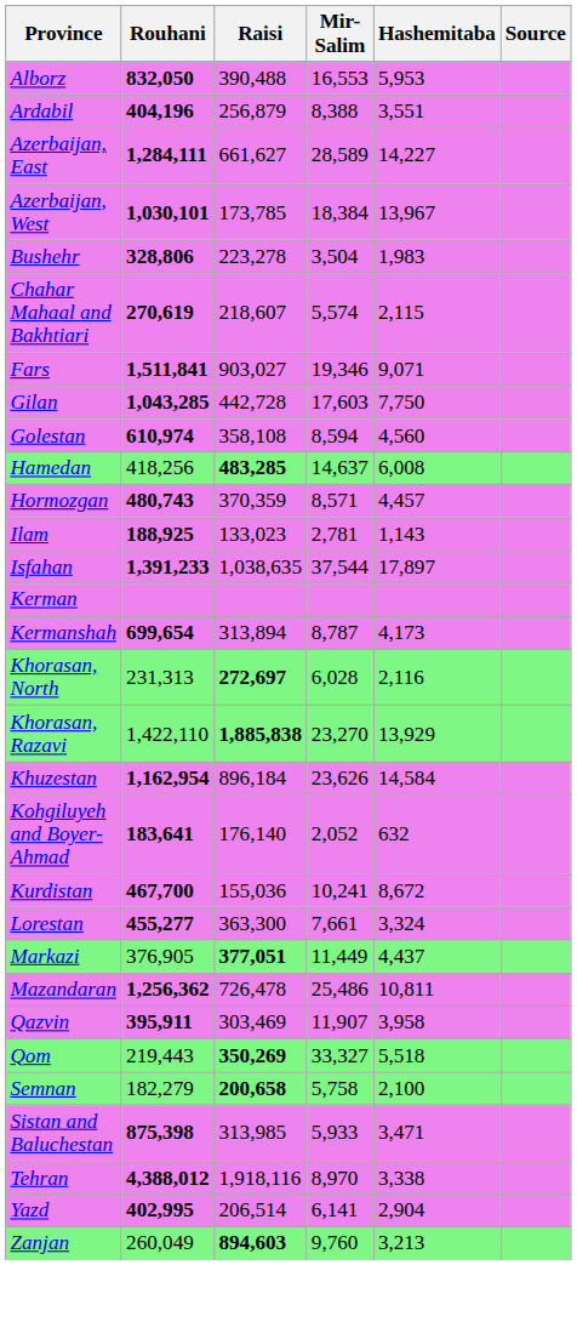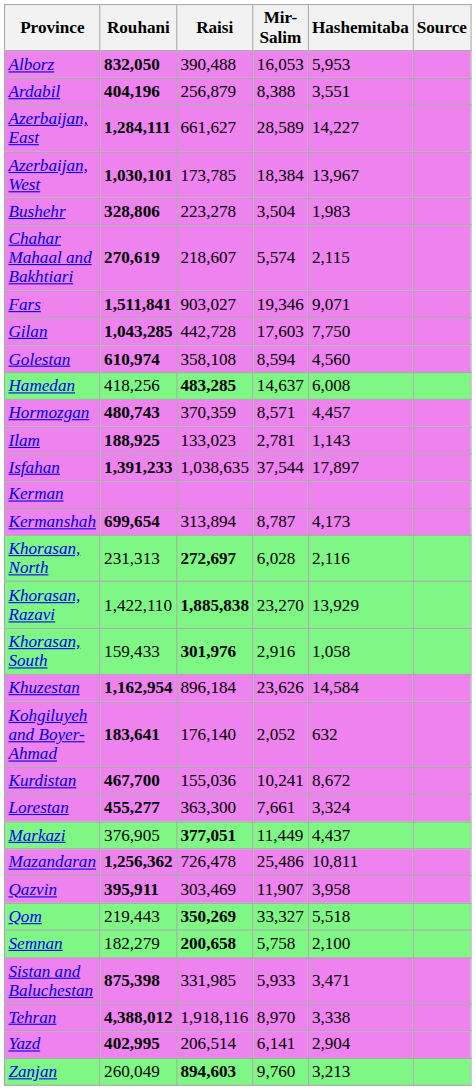 <table style="width:70%;" class="wikitable sortable collapsible collapsed">
 <tr>
 <th>Province</th>
 <th>Rouhani</th>
 <th>Raisi</th>
 <th>Mir-Salim</th>
 <th>Hashemitaba</th>
 <th class="unsortable">Source</th>
 </tr>
 <tr style="background:violet;">
 <td><em><a href='#'>Alborz</a> </em></td>
 <td><strong>832,050</strong></td>
 <td>390,488</td>
-<td>16,553</td>
+<td>16,053</td>
 <td>5,953</td>
 <td></td>
 </tr>
 <tr style="background:violet;">
 <td><em><a href='#'>Ardabil</a> </em></td>
 <td><strong>404,196</strong></td>
 <td>256,879</td>
 <td>8,388</td>
 <td>3,551</td>
 <td></td>
 </tr>
 <tr style="background:violet;">
 <td><em><a href='#'>Azerbaijan, East</a> </em></td>
 <td><strong>1,284,111</strong></td>
 <td>661,627</td>
 <td>28,589</td>
 <td>14,227</td>
 <td> </td>
 </tr>
 <tr style="background:violet;">
 <td><em><a href='#'>Azerbaijan, West</a> </em></td>
 <td><strong>1,030,101</strong></td>
 <td>173,785</td>
 <td>18,384</td>
 <td>13,967</td>
 <td></td>
 </tr>
 <tr style="background:violet;">
 <td><em><a href='#'>Bushehr</a></em></td>
 <td><strong>328,806</strong></td>
 <td>223,278</td>
 <td>3,504</td>
 <td>1,983</td>
 <td></td>
 </tr>
 <tr style="background:violet;">
 <td><em><a href='#'>Chahar Mahaal and Bakhtiari</a> </em></td>
 <td><strong>270,619</strong></td>
 <td>218,607</td>
 <td>5,574</td>
 <td>2,115</td>
 <td></td>
 </tr>
 <tr style="background:violet;">
 <td><em><a href='#'>Fars</a> </em></td>
 <td><strong>1,511,841</strong></td>
 <td>903,027</td>
 <td>19,346</td>
 <td>9,071</td>
 <td></td>
 </tr>
 <tr style="background:violet;">
 <td><em><a href='#'>Gilan</a> </em></td>
 <td><strong>1,043,285</strong></td>
 <td>442,728</td>
 <td>17,603</td>
 <td>7,750</td>
 <td></td>
 </tr>
 <tr style="background:violet;">
 <td><em><a href='#'>Golestan</a> </em></td>
 <td><strong>610,974</strong></td>
 <td>358,108</td>
 <td>8,594</td>
 <td>4,560</td>
 <td></td>
 </tr>
 <tr style="background:#7EF784;">
 <td><em><a href='#'>Hamedan</a> </em></td>
 <td>418,256</td>
 <td><strong>483,285</strong></td>
 <td>14,637</td>
 <td>6,008</td>
 <td></td>
 </tr>
 <tr style="background:violet;">
 <td><em><a href='#'>Hormozgan</a> </em></td>
 <td><strong>480,743</strong></td>
 <td>370,359</td>
 <td>8,571</td>
 <td>4,457</td>
 <td></td>
 </tr>
 <tr style="background:violet;">
 <td><em><a href='#'>Ilam</a> </em></td>
 <td><strong>188,925</strong></td>
 <td>133,023</td>
 <td>2,781</td>
 <td>1,143</td>
 <td></td>
 </tr>
 <tr style="background:violet;">
 <td><em><a href='#'>Isfahan</a> </em></td>
 <td><strong>1,391,233</strong></td>
 <td>1,038,635</td>
 <td>37,544</td>
 <td>17,897</td>
 <td></td>
 </tr>
 <tr style="background:violet;">
 <td><em><a href='#'>Kerman</a></em></td>
 <td></td>
 <td></td>
 <td></td>
 <td></td>
 <td></td>
 </tr>
 <tr style="background:violet;">
 <td><em><a href='#'>Kermanshah</a> </em></td>
 <td><strong>699,654</strong></td>
 <td>313,894</td>
 <td>8,787</td>
 <td>4,173</td>
 <td></td>
 </tr>
 <tr style="background:#7EF784;">
 <td><em><a href='#'>Khorasan, North</a> </em></td>
 <td>231,313</td>
 <td><strong>272,697</strong></td>
 <td>6,028</td>
 <td>2,116</td>
 <td></td>
 </tr>
 <tr style="background:#7EF784;">
 <td><em><a href='#'>Khorasan, Razavi</a></em></td>
 <td>1,422,110</td>
 <td><strong>1,885,838</strong></td>
 <td>23,270</td>
 <td>13,929</td>
 <td></td>
 </tr>
+<tr style="background:#7EF784;">
+<td><em><a href='#'>Khorasan, South</a></em></td>
+<td>159,433</td>
+<td><strong>301,976</strong></td>
+<td>2,916</td>
+<td>1,058</td>
+<td></td>
+</tr>
 <tr style="background:violet;">
 <td><em><a href='#'>Khuzestan</a> </em></td>
 <td><strong>1,162,954</strong></td>
 <td>896,184</td>
 <td>23,626</td>
 <td>14,584</td>
 <td></td>
 </tr>
 <tr style="background:violet;">
 <td><em><a href='#'>Kohgiluyeh and Boyer-Ahmad</a> </em></td>
 <td><strong>183,641</strong></td>
 <td>176,140</td>
 <td>2,052</td>
 <td>632</td>
 <td></td>
 </tr>
 <tr style="background:violet;">
 <td><em><a href='#'>Kurdistan</a></em></td>
 <td><strong>467,700</strong></td>
 <td>155,036</td>
 <td>10,241</td>
 <td>8,672</td>
 <td></td>
 </tr>
 <tr style="background:violet;">
 <td><em><a href='#'>Lorestan</a></em></td>
 <td><strong>455,277</strong></td>
 <td>363,300</td>
 <td>7,661</td>
 <td>3,324</td>
 <td> </td>
 </tr>
 <tr style="background:#7EF784;">
 <td><em><a href='#'>Markazi</a></em></td>
 <td>376,905</td>
 <td><strong>377,051</strong></td>
 <td>11,449</td>
 <td>4,437</td>
 <td></td>
 </tr>
 <tr style="background:violet;">
 <td><em><a href='#'>Mazandaran</a></em></td>
 <td><strong>1,256,362</strong></td>
 <td>726,478</td>
 <td>25,486</td>
 <td>10,811</td>
 <td> </td>
 </tr>
 <tr style="background:violet;">
 <td><em><a href='#'>Qazvin</a> </em></td>
 <td><strong>395,911</strong></td>
 <td>303,469</td>
 <td>11,907</td>
 <td>3,958</td>
 <td></td>
 </tr>
 <tr style="background:#7EF784;">
 <td><em><a href='#'>Qom</a> </em></td>
 <td>219,443</td>
 <td><strong>350,269</strong></td>
 <td>33,327</td>
 <td>5,518</td>
 <td></td>
 </tr>
 <tr style="background:#7EF784;">
 <td><em><a href='#'>Semnan</a></em></td>
 <td>182,279</td>
 <td><strong>200,658</strong></td>
 <td>5,758</td>
 <td>2,100</td>
 <td></td>
 </tr>
 <tr style="background:violet;">
 <td><em><a href='#'>Sistan and Baluchestan</a></em></td>
 <td><strong>875,398</strong></td>
-<td>313,985</td>
+<td>331,985</td>
 <td>5,933</td>
 <td>3,471</td>
 <td></td>
 </tr>
 <tr style="background:violet;">
 <td><em><a href='#'>Tehran</a></em></td>
 <td><strong>4,388,012</strong></td>
 <td>1,918,116</td>
 <td>8,970</td>
 <td>3,338</td>
 <td></td>
 </tr>
 <tr style="background:violet;">
 <td><em><a href='#'>Yazd</a></em></td>
 <td><strong>402,995</strong></td>
 <td>206,514</td>
 <td>6,141</td>
 <td>2,904</td>
 <td></td>
 </tr>
 <tr style="background:#7EF784;">
 <td><em><a href='#'>Zanjan</a></em></td>
 <td>260,049</td>
 <td><strong>894,603</strong></td>
 <td>9,760</td>
 <td>3,213</td>
 <td></td>
 </tr>
 </table>
